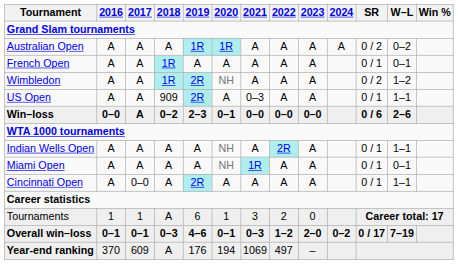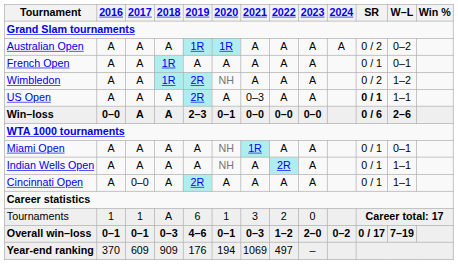 <table class=wikitable style=text-align:center>
 <tr>
 <th>Tournament</th>
 <th><a href='#'>2016</a></th>
 <th><a href='#'>2017</a></th>
 <th><a href='#'>2018</a></th>
 <th><a href='#'>2019</a></th>
 <th><a href='#'>2020</a></th>
 <th><a href='#'>2021</a></th>
 <th><a href='#'>2022</a></th>
 <th><a href='#'>2023</a></th>
 <th><a href='#'>2024</a></th>
 <th>SR</th>
 <th>W–L</th>
 <th>Win %</th>
 </tr>
 <tr>
 <td colspan="13" align="left"><strong><a href='#'>Grand Slam tournaments</a></strong></td>
 </tr>
 <tr>
 <td align=left><a href='#'>Australian Open</a></td>
 <td>A</td>
 <td>A</td>
 <td>A</td>
 <td bgcolor=afeeee><a href='#'>1R</a></td>
 <td bgcolor=afeeee><a href='#'>1R</a></td>
 <td>A</td>
 <td>A</td>
 <td>A</td>
 <td>A</td>
 <td>0 / 2</td>
 <td>0–2</td>
 <td></td>
 </tr>
 <tr>
 <td align=left><a href='#'>French Open</a></td>
 <td>A</td>
 <td>A</td>
 <td bgcolor=afeeee><a href='#'>1R</a></td>
 <td>A</td>
 <td>A</td>
 <td>A</td>
 <td>A</td>
 <td>A</td>
 <td></td>
 <td>0 / 1</td>
 <td>0–1</td>
 <td></td>
 </tr>
 <tr>
 <td align=left><a href='#'>Wimbledon</a></td>
 <td>A</td>
 <td>A</td>
 <td bgcolor=afeeee><a href='#'>1R</a></td>
 <td bgcolor=afeeee><a href='#'>2R</a></td>
 <td style=color:#767676>NH</td>
 <td>A</td>
 <td>A</td>
 <td>A</td>
 <td></td>
 <td>0 / 2</td>
 <td>1–2</td>
 <td></td>
 </tr>
 <tr>
 <td align=left><a href='#'>US Open</a></td>
 <td>A</td>
 <td>A</td>
-<td>909</td>
+<td>A</td>
 <td bgcolor=afeeee><a href='#'>2R</a></td>
 <td>A</td>
 <td>0–3</td>
 <td>A</td>
 <td>A</td>
 <td></td>
-<td>0 / 1</td>
+<td><strong>0 / 1</strong></td>
 <td>1–1</td>
 <td></td>
 </tr>
 <tr style=background:#efefef;font-weight:bold>
 <td style=text-align:left>Win–loss</td>
 <td>0–0</td>
 <td>A</td>
-<td>0–2</td>
+<td>A</td>
 <td>2–3</td>
 <td>0–1</td>
 <td>0–0</td>
 <td>0–0</td>
 <td>0–0</td>
 <td></td>
 <td>0 / 6</td>
 <td>2–6</td>
 <td></td>
 </tr>
 <tr>
 <td colspan="13" align="left"><strong><a href='#'>WTA 1000 tournaments</a></strong></td>
 </tr>
 <tr>
+<td align=left><a href='#'>Miami Open</a></td>
+<td>A</td>
+<td>A</td>
+<td>A</td>
+<td>A</td>
+<td style=color:#767676>NH</td>
+<td bgcolor=afeeee><a href='#'>1R</a></td>
+<td>A</td>
+<td>A</td>
+<td></td>
+<td>0 / 1</td>
+<td>0–1</td>
+<td></td>
+</tr>
+<tr>
 <td align=left><a href='#'>Indian Wells Open</a></td>
 <td>A</td>
 <td>A</td>
 <td>A</td>
 <td>A</td>
 <td style=color:#767676>NH</td>
 <td>A</td>
 <td bgcolor=afeeee><a href='#'>2R</a></td>
 <td>A</td>
 <td></td>
 <td>0 / 1</td>
 <td>1–1</td>
-<td></td>
-</tr>
-<tr>
-<td align=left><a href='#'>Miami Open</a></td>
-<td>A</td>
-<td>A</td>
-<td>A</td>
-<td>A</td>
-<td style=color:#767676>NH</td>
-<td bgcolor=afeeee><a href='#'>1R</a></td>
-<td>A</td>
-<td>A</td>
-<td></td>
-<td>0 / 1</td>
-<td>0–1</td>
 <td></td>
 </tr>
 <tr>
 <td align=left><a href='#'>Cincinnati Open</a></td>
 <td>A</td>
 <td>0–0</td>
 <td>A</td>
 <td bgcolor=afeeee><a href='#'>2R</a></td>
 <td>A</td>
 <td>A</td>
 <td>A</td>
 <td>A</td>
 <td></td>
 <td>0 / 1</td>
 <td>1–1</td>
 <td></td>
 </tr>
 <tr>
 <td colspan="13" align="left"><strong>Career statistics</strong></td>
 </tr>
 <tr bgcolor=efefef>
 <td align=left>Tournaments</td>
 <td>1</td>
 <td>1</td>
 <td>A</td>
 <td>6</td>
 <td>1</td>
 <td>3</td>
 <td>2</td>
 <td>0</td>
 <td></td>
 <td colspan="3"><strong>Career total: 17</strong></td>
 </tr>
 <tr style=background:#efefef;font-weight:bold>
 <td align=left>Overall win–loss</td>
 <td>0–1</td>
 <td>0–1</td>
 <td>0–3</td>
 <td>4–6</td>
 <td>0–1</td>
 <td>0–3</td>
 <td>1–2</td>
 <td>2–0</td>
 <td>0–2</td>
 <td>0 / 17</td>
 <td>7–19</td>
 <td></td>
 </tr>
 <tr bgcolor=efefef>
 <td align=left><strong>Year-end ranking</strong></td>
 <td>370</td>
 <td>609</td>
-<td>A</td>
+<td>909</td>
 <td>176</td>
 <td>194</td>
 <td>1069</td>
 <td>497</td>
 <td>–</td>
 <td></td>
 <td colspan="3"></td>
 </tr>
 </table>
